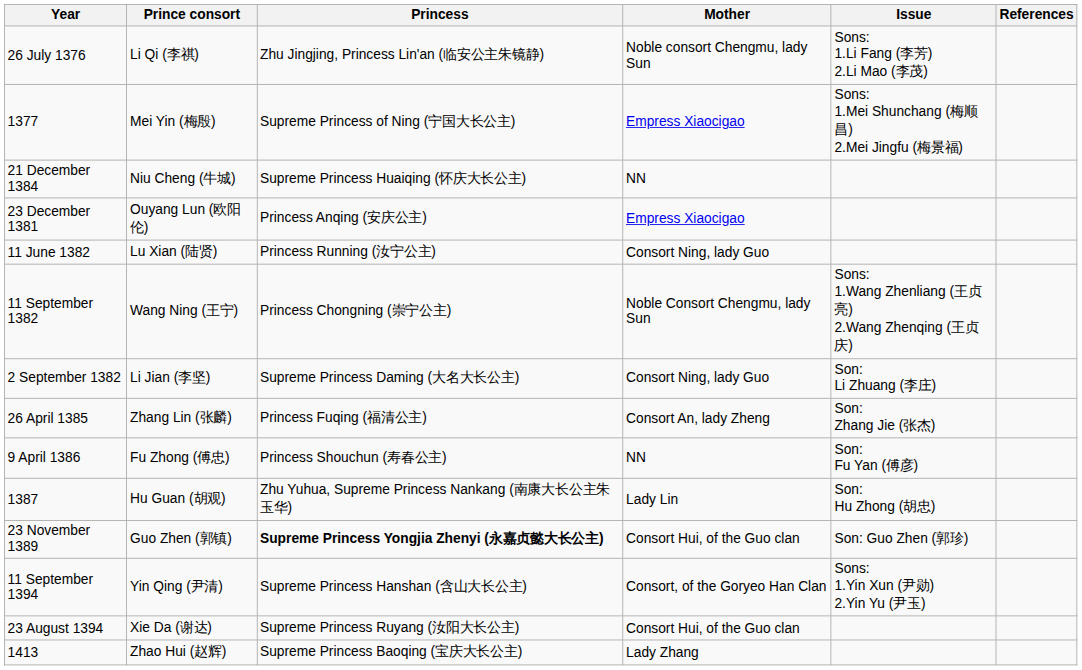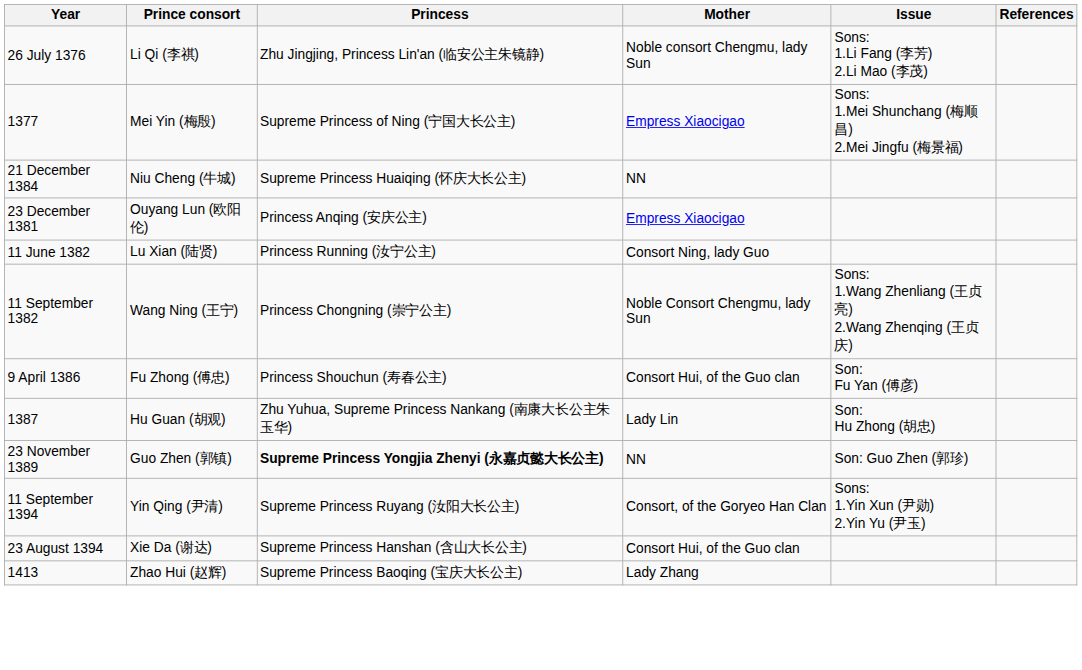 <table class="wikitable">
 <tr>
 <th>Year</th>
 <th>Prince consort</th>
 <th>Princess</th>
 <th>Mother</th>
 <th>Issue</th>
 <th>References</th>
 </tr>
 <tr>
 <td>26 July 1376</td>
 <td>Li Qi (李祺)</td>
 <td>Zhu Jingjing, Princess Lin'an (临安公主朱镜静)</td>
 <td>Noble consort Chengmu, lady Sun</td>
 <td>Sons:<br>1.Li Fang (李芳)<br>2.Li Mao (李茂)</td>
 <td></td>
 </tr>
 <tr>
 <td>1377</td>
 <td>Mei Yin (梅殷)</td>
 <td>Supreme Princess of Ning (宁国大长公主)</td>
 <td><a href='#'>Empress Xiaocigao</a></td>
 <td>Sons:<br>1.Mei Shunchang (梅顺昌)<br>2.Mei Jingfu (梅景福)</td>
 <td></td>
 </tr>
 <tr>
 <td>21 December 1384</td>
 <td>Niu Cheng (牛城)</td>
 <td>Supreme Princess Huaiqing (怀庆大长公主)</td>
 <td>NN</td>
 <td></td>
 <td></td>
 </tr>
 <tr>
 <td>23 December 1381</td>
 <td>Ouyang Lun (欧阳伦)</td>
 <td>Princess Anqing (安庆公主)</td>
 <td><a href='#'>Empress Xiaocigao</a></td>
 <td></td>
 <td></td>
 </tr>
 <tr>
 <td>11  June 1382</td>
 <td>Lu Xian (陆贤)</td>
 <td>Princess Running (汝宁公主)</td>
 <td>Consort Ning, lady Guo</td>
 <td></td>
 <td></td>
 </tr>
 <tr>
 <td>11 September 1382</td>
 <td>Wang Ning (王宁)</td>
 <td>Princess Chongning (崇宁公主)</td>
 <td>Noble Consort Chengmu, lady Sun</td>
 <td>Sons:<br>1.Wang Zhenliang (王贞亮)<br>2.Wang Zhenqing (王贞庆)</td>
 <td></td>
 </tr>
 <tr>
-<td>2 September 1382</td>
-<td>Li Jian (李坚)</td>
-<td>Supreme Princess Daming (大名大长公主)</td>
-<td>Consort Ning, lady Guo</td>
-<td>Son:<br>Li Zhuang (李庄)</td>
-<td></td>
-</tr>
-<tr>
-<td>26 April 1385</td>
-<td>Zhang Lin (张麟)</td>
-<td>Princess Fuqing (福清公主)</td>
-<td>Consort An, lady Zheng</td>
-<td>Son:<br>Zhang Jie (张杰)</td>
-<td></td>
-</tr>
-<tr>
 <td>9 April 1386</td>
 <td>Fu Zhong (傅忠)</td>
 <td>Princess Shouchun (寿春公主)</td>
-<td>NN</td>
+<td>Consort Hui, of the Guo clan</td>
 <td>Son:<br>Fu Yan (傅彦)</td>
 <td></td>
 </tr>
 <tr>
 <td>1387</td>
 <td>Hu Guan (胡观)</td>
 <td>Zhu Yuhua, Supreme Princess Nankang (南康大长公主朱玉华)</td>
 <td>Lady Lin</td>
 <td>Son:<br>Hu Zhong (胡忠)</td>
 <td></td>
 </tr>
 <tr>
 <td>23 November 1389</td>
 <td>Guo Zhen (郭镇)</td>
 <td><strong>Supreme Princess Yongjia Zhenyi (永嘉贞懿大长公主)</strong></td>
-<td>Consort Hui, of the Guo clan</td>
+<td>NN</td>
 <td>Son: Guo Zhen (郭珍)</td>
 <td></td>
 </tr>
 <tr>
 <td>11 September 1394</td>
 <td>Yin Qing (尹清)</td>
-<td>Supreme Princess Hanshan (含山大长公主)</td>
+<td>Supreme Princess Ruyang (汝阳大长公主)</td>
 <td>Consort, of the Goryeo Han Clan</td>
 <td>Sons:<br>1.Yin Xun (尹勋)<br>2.Yin Yu (尹玉)</td>
 <td></td>
 </tr>
 <tr>
 <td>23 August 1394</td>
 <td>Xie Da (谢达)</td>
-<td>Supreme Princess Ruyang (汝阳大长公主)</td>
+<td>Supreme Princess Hanshan (含山大长公主)</td>
 <td>Consort Hui, of the Guo clan</td>
 <td></td>
 <td></td>
 </tr>
 <tr>
 <td>1413</td>
 <td>Zhao Hui (赵辉)</td>
 <td>Supreme Princess Baoqing (宝庆大长公主)</td>
 <td>Lady Zhang</td>
 <td></td>
 <td></td>
 </tr>
 </table>
